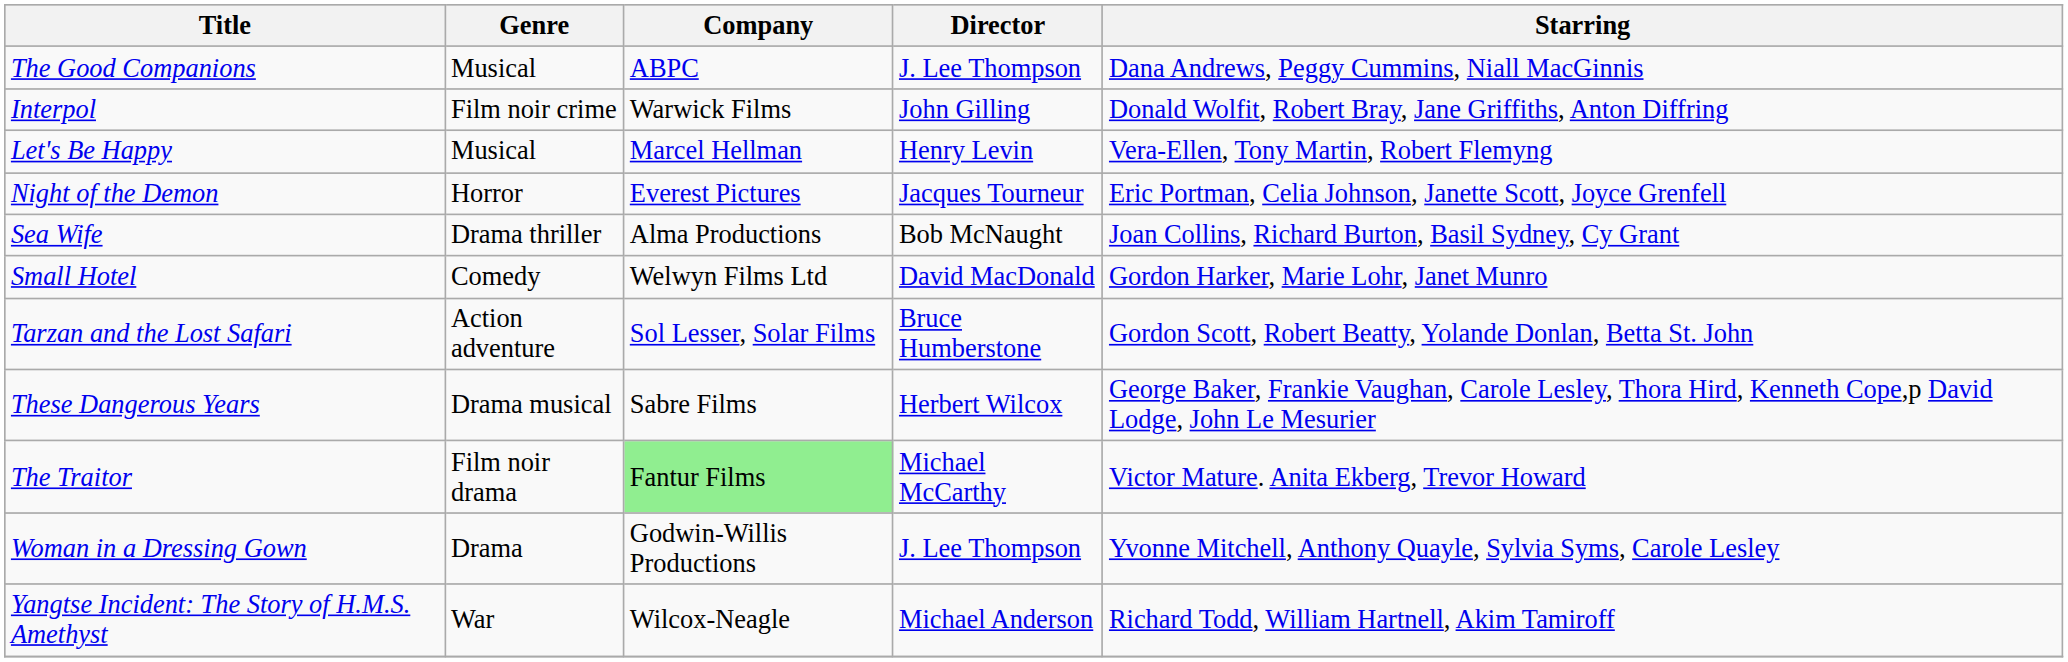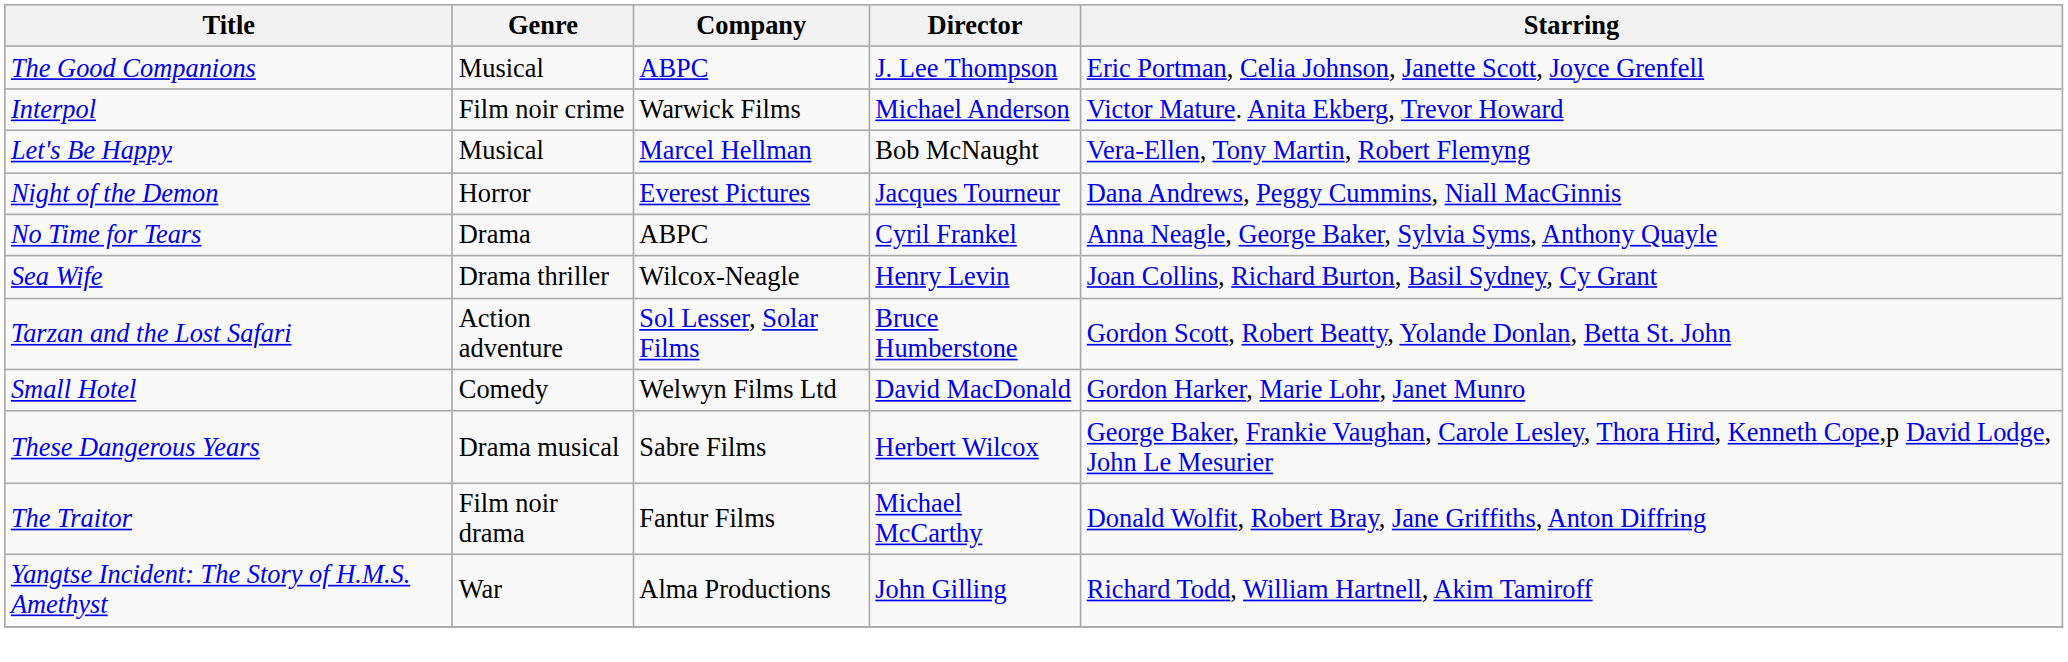 <table class="wikitable unsortable">
 <tr>
 <th>Title</th>
 <th>Genre</th>
 <th>Company</th>
 <th>Director</th>
 <th>Starring</th>
 </tr>
 <tr>
 <td><em><a href='#'>The Good Companions</a></em></td>
 <td>Musical</td>
 <td><a href='#'>ABPC</a></td>
 <td><a href='#'>J. Lee Thompson</a></td>
-<td><a href='#'>Dana Andrews</a>, <a href='#'>Peggy Cummins</a>, <a href='#'>Niall MacGinnis</a></td>
+<td><a href='#'>Eric Portman</a>, <a href='#'>Celia Johnson</a>, <a href='#'>Janette Scott</a>, <a href='#'>Joyce Grenfell</a></td>
 </tr>
 <tr>
 <td><em><a href='#'>Interpol</a></em></td>
 <td>Film noir crime</td>
 <td>Warwick Films</td>
-<td><a href='#'>John Gilling</a></td>
-<td><a href='#'>Donald Wolfit</a>, <a href='#'>Robert Bray</a>, <a href='#'>Jane Griffiths</a>, <a href='#'>Anton Diffring</a></td>
+<td><a href='#'>Michael Anderson</a></td>
+<td><a href='#'>Victor Mature</a>. <a href='#'>Anita Ekberg</a>, <a href='#'>Trevor Howard</a></td>
 </tr>
 <tr>
 <td><em><a href='#'>Let's Be Happy</a></em></td>
 <td>Musical</td>
 <td><a href='#'>Marcel Hellman</a></td>
-<td><a href='#'>Henry Levin</a></td>
+<td>Bob McNaught</td>
 <td><a href='#'>Vera-Ellen</a>, <a href='#'>Tony Martin</a>, <a href='#'>Robert Flemyng</a></td>
 </tr>
 <tr>
 <td><em><a href='#'>Night of the Demon</a></em></td>
 <td>Horror</td>
 <td><a href='#'>Everest Pictures</a></td>
 <td><a href='#'>Jacques Tourneur</a></td>
-<td><a href='#'>Eric Portman</a>, <a href='#'>Celia Johnson</a>, <a href='#'>Janette Scott</a>, <a href='#'>Joyce Grenfell</a></td>
+<td><a href='#'>Dana Andrews</a>, <a href='#'>Peggy Cummins</a>, <a href='#'>Niall MacGinnis</a></td>
+</tr>
+<tr>
+<td><em><a href='#'>No Time for Tears</a></em></td>
+<td>Drama</td>
+<td>ABPC</td>
+<td><a href='#'>Cyril Frankel</a></td>
+<td><a href='#'>Anna Neagle</a>, <a href='#'>George Baker</a>, <a href='#'>Sylvia Syms</a>, <a href='#'>Anthony Quayle</a></td>
 </tr>
 <tr>
 <td><em><a href='#'>Sea Wife</a></em></td>
 <td>Drama thriller</td>
-<td>Alma Productions</td>
-<td>Bob McNaught</td>
+<td>Wilcox-Neagle</td>
+<td><a href='#'>Henry Levin</a></td>
 <td><a href='#'>Joan Collins</a>, <a href='#'>Richard Burton</a>, <a href='#'>Basil Sydney</a>, <a href='#'>Cy Grant</a></td>
+</tr>
+<tr>
+<td><em><a href='#'>Tarzan and the Lost Safari</a></em></td>
+<td>Action adventure</td>
+<td><a href='#'>Sol Lesser</a>, <a href='#'>Solar Films</a></td>
+<td><a href='#'>Bruce Humberstone</a></td>
+<td><a href='#'>Gordon Scott</a>, <a href='#'>Robert Beatty</a>, <a href='#'>Yolande Donlan</a>, <a href='#'>Betta St. John</a></td>
 </tr>
 <tr>
 <td><em><a href='#'>Small Hotel</a></em></td>
 <td>Comedy</td>
 <td>Welwyn Films Ltd</td>
 <td><a href='#'>David MacDonald</a></td>
 <td><a href='#'>Gordon Harker</a>, <a href='#'>Marie Lohr</a>, <a href='#'>Janet Munro</a></td>
-</tr>
-<tr>
-<td><em><a href='#'>Tarzan and the Lost Safari</a></em></td>
-<td>Action adventure</td>
-<td><a href='#'>Sol Lesser</a>, <a href='#'>Solar Films</a></td>
-<td><a href='#'>Bruce Humberstone</a></td>
-<td><a href='#'>Gordon Scott</a>, <a href='#'>Robert Beatty</a>, <a href='#'>Yolande Donlan</a>, <a href='#'>Betta St. John</a></td>
 </tr>
 <tr>
 <td><em><a href='#'>These Dangerous Years</a></em></td>
 <td>Drama musical</td>
 <td>Sabre Films</td>
 <td><a href='#'>Herbert Wilcox</a></td>
 <td><a href='#'>George Baker</a>, <a href='#'>Frankie Vaughan</a>, <a href='#'>Carole Lesley</a>, <a href='#'>Thora Hird</a>, <a href='#'>Kenneth Cope</a>,p <a href='#'>David Lodge</a>, <a href='#'>John Le Mesurier</a></td>
 </tr>
 <tr>
 <td><em><a href='#'>The Traitor</a></em></td>
 <td>Film noir drama</td>
-<td style="background: lightgreen;">Fantur Films</td>
+<td>Fantur Films</td>
 <td><a href='#'>Michael McCarthy</a></td>
-<td><a href='#'>Victor Mature</a>. <a href='#'>Anita Ekberg</a>, <a href='#'>Trevor Howard</a></td>
-</tr>
-<tr>
-<td><em><a href='#'>Woman in a Dressing Gown</a></em></td>
-<td>Drama</td>
-<td>Godwin-Willis Productions</td>
-<td><a href='#'>J. Lee Thompson</a></td>
-<td><a href='#'>Yvonne Mitchell</a>, <a href='#'>Anthony Quayle</a>, <a href='#'>Sylvia Syms</a>, <a href='#'>Carole Lesley</a></td>
+<td><a href='#'>Donald Wolfit</a>, <a href='#'>Robert Bray</a>, <a href='#'>Jane Griffiths</a>, <a href='#'>Anton Diffring</a></td>
 </tr>
 <tr>
 <td><em><a href='#'>Yangtse Incident: The Story of H.M.S. Amethyst</a></em></td>
 <td>War</td>
-<td>Wilcox-Neagle</td>
-<td><a href='#'>Michael Anderson</a></td>
+<td>Alma Productions</td>
+<td><a href='#'>John Gilling</a></td>
 <td><a href='#'>Richard Todd</a>, <a href='#'>William Hartnell</a>, <a href='#'>Akim Tamiroff</a></td>
 </tr>
 <tr>
 </tr>
 </table>
